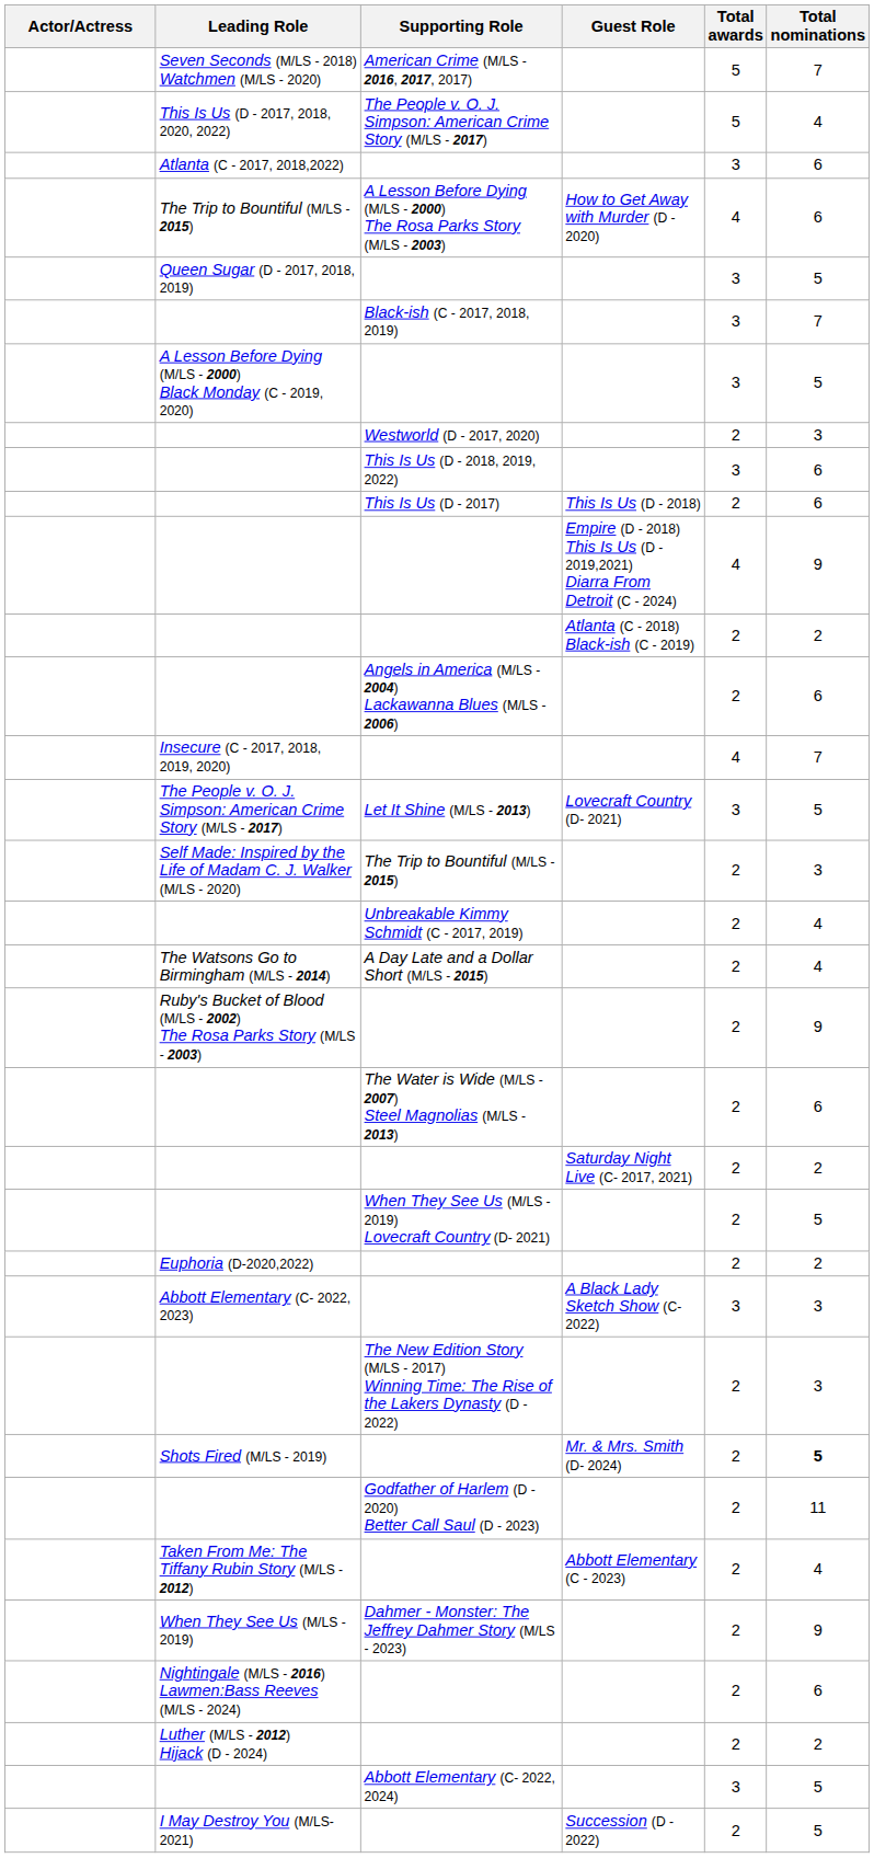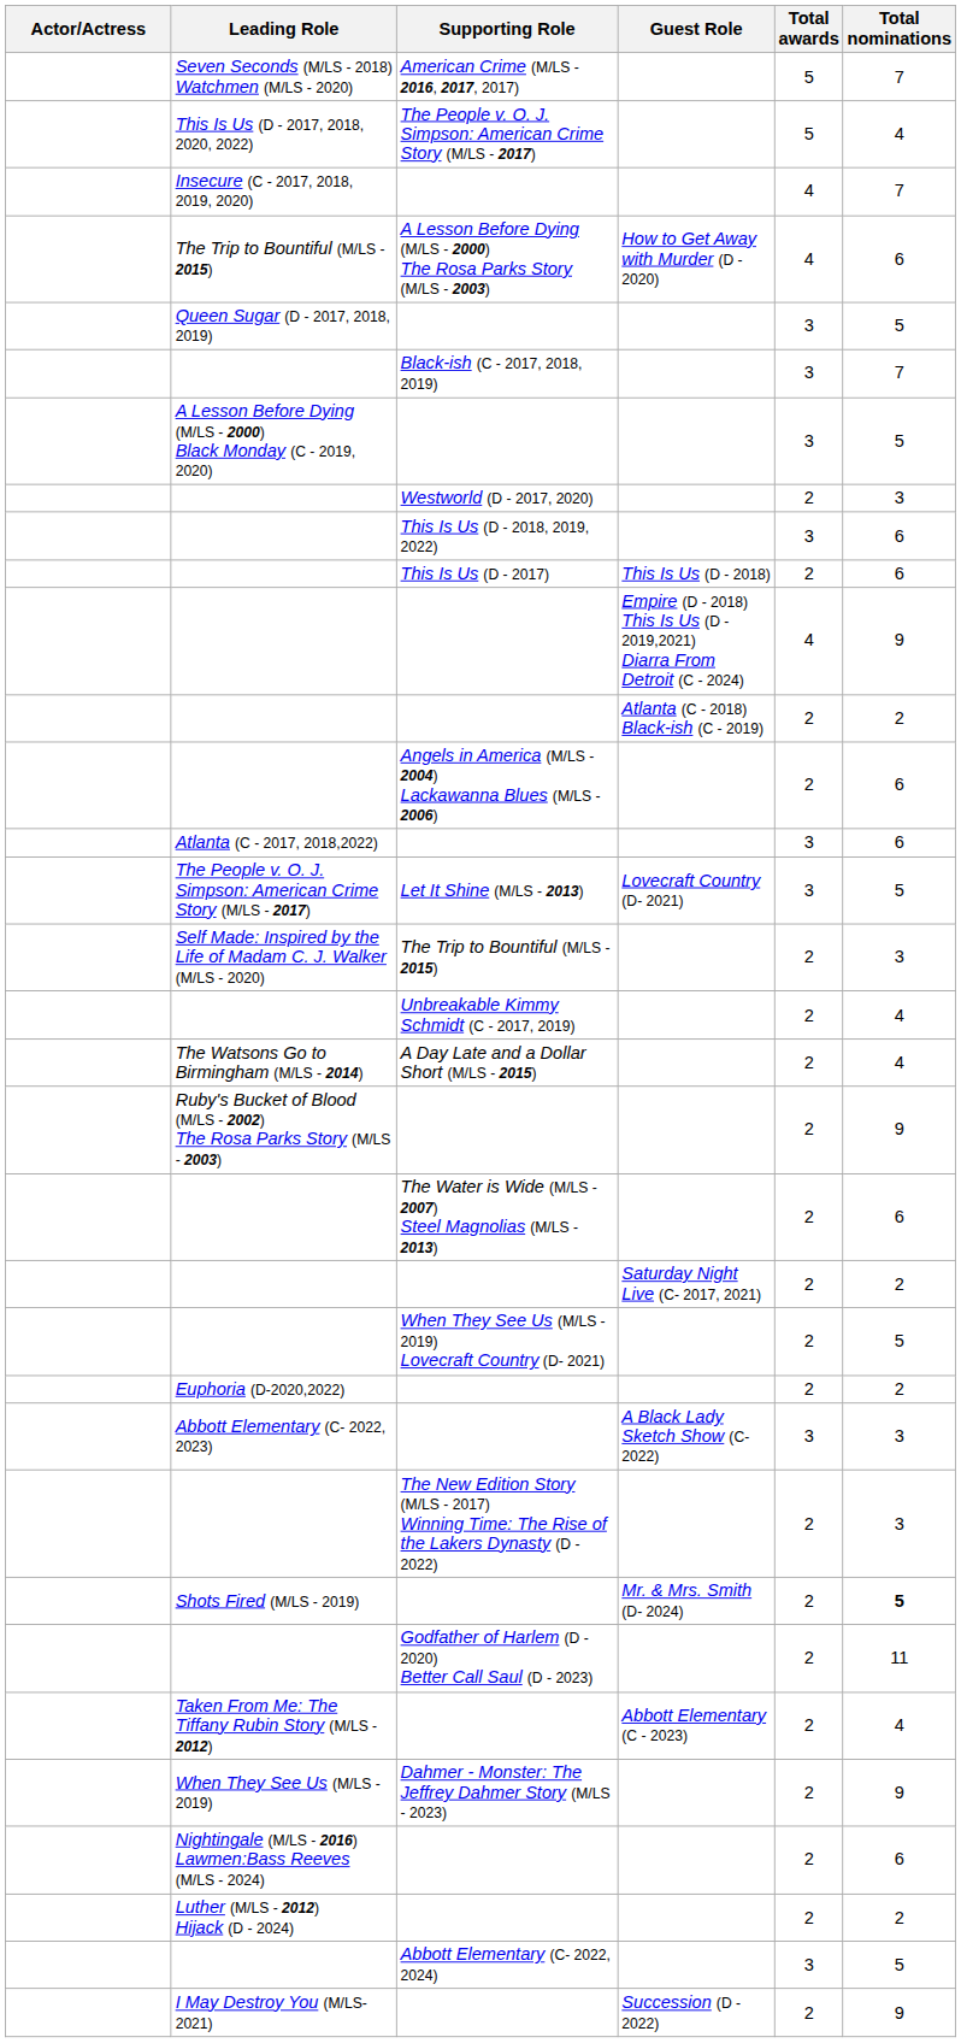 <table class="wikitable sortable" style="background:#fff;">
 <tr>
 <th style="width:20%;">Actor/Actress</th>
 <th style="width:30%;">Leading Role</th>
 <th style="width:30%;">Supporting Role</th>
 <th style="width:30%;">Guest Role</th>
 <th style="width:10%;">Total awards</th>
 <th style="width:10%;">Total nominations</th>
 </tr>
 <tr>
 <td></td>
 <td><em><a href='#'>Seven Seconds</a></em> <small>(M/LS - 2018)</small><br><em><a href='#'>Watchmen</a></em> <small>(M/LS - 2020)</small></td>
 <td><em><a href='#'>American Crime</a></em> <small>(M/LS - <strong><em>2016</em></strong>, <strong><em>2017</em></strong>, 2017)</small></td>
 <td></td>
 <td style="text-align:center;">5</td>
 <td style="text-align:center;">7</td>
 </tr>
 <tr>
 <td></td>
 <td><em><a href='#'>This Is Us</a></em> <small>(D - 2017, 2018, 2020, 2022)</small></td>
 <td><em><a href='#'>The People v. O. J. Simpson: American Crime Story</a></em> <small>(M/LS - <strong><em>2017</em></strong>)</small></td>
 <td></td>
 <td style="text-align:center;">5</td>
 <td style="text-align:center;">4</td>
 </tr>
 <tr>
 <td></td>
-<td><em><a href='#'>Atlanta</a></em> <small>(C - 2017, 2018,2022)</small></td>
+<td><em><a href='#'>Insecure</a></em> <small>(C - 2017, 2018, 2019, 2020)</small></td>
 <td></td>
 <td></td>
-<td style="text-align:center;">3</td>
-<td style="text-align:center;">6</td>
+<td style="text-align:center;">4</td>
+<td style="text-align:center;">7</td>
 </tr>
 <tr>
 <td></td>
 <td><em>The Trip to Bountiful</em> <small>(M/LS - <strong><em>2015</em></strong>)</small></td>
 <td><em><a href='#'>A Lesson Before Dying</a></em> <small>(M/LS - <strong><em>2000</em></strong>)</small><br><em><a href='#'>The Rosa Parks Story</a></em> <small>(M/LS - <strong><em>2003</em></strong>)</small></td>
 <td><em><a href='#'>How to Get Away with Murder</a></em> <small>(D - 2020)</small></td>
 <td style="text-align:center;">4</td>
 <td style="text-align:center;">6</td>
 </tr>
 <tr>
 <td></td>
 <td><em><a href='#'>Queen Sugar</a></em> <small>(D - 2017, 2018, 2019)</small></td>
 <td></td>
 <td></td>
 <td style="text-align:center;">3</td>
 <td style="text-align:center;">5</td>
 </tr>
 <tr>
 <td></td>
 <td></td>
 <td><em><a href='#'>Black-ish</a></em> <small>(C - 2017, 2018, 2019)</small></td>
 <td></td>
 <td style="text-align:center;">3</td>
 <td style="text-align:center;">7</td>
 </tr>
 <tr>
 <td></td>
 <td><em><a href='#'>A Lesson Before Dying</a></em> <small>(M/LS - <strong><em>2000</em></strong>)</small><br><em><a href='#'>Black Monday</a></em> <small>(C - 2019, 2020)</small></td>
 <td></td>
 <td></td>
 <td style="text-align:center;">3</td>
 <td style="text-align:center;">5</td>
 </tr>
 <tr>
 <td></td>
 <td></td>
 <td><em><a href='#'>Westworld</a></em> <small>(D - 2017, 2020)</small></td>
 <td></td>
 <td style="text-align:center;">2</td>
 <td style="text-align:center;">3</td>
 </tr>
 <tr>
 <td></td>
 <td></td>
 <td><em><a href='#'>This Is Us</a></em> <small>(D - 2018, 2019, 2022)</small></td>
 <td></td>
 <td style="text-align:center;">3</td>
 <td style="text-align:center;">6</td>
 </tr>
 <tr>
 <td></td>
 <td></td>
 <td><em><a href='#'>This Is Us</a></em> <small>(D - 2017)</small></td>
 <td><em><a href='#'>This Is Us</a></em> <small>(D - 2018)</small></td>
 <td style="text-align:center;">2</td>
 <td style="text-align:center;">6</td>
 </tr>
 <tr>
 <td></td>
 <td></td>
 <td></td>
 <td><em><a href='#'>Empire</a></em> <small>(D - 2018)</small><br><em><a href='#'>This Is Us</a></em> <small>(D - 2019,2021)</small><br><em><a href='#'>Diarra From Detroit</a></em> <small>(C - 2024)</small></td>
 <td style="text-align:center;">4</td>
 <td style="text-align:center;">9</td>
 </tr>
 <tr>
 <td></td>
 <td></td>
 <td></td>
 <td><em><a href='#'>Atlanta</a></em> <small>(C - 2018)</small><br><em><a href='#'>Black-ish</a></em> <small>(C - 2019)</small></td>
 <td style="text-align:center;">2</td>
 <td style="text-align:center;">2</td>
 </tr>
 <tr>
 <td></td>
 <td></td>
 <td><em><a href='#'>Angels in America</a></em> <small>(M/LS - <strong><em>2004</em></strong>)</small><br><em><a href='#'>Lackawanna Blues</a></em> <small>(M/LS - <strong><em>2006</em></strong>)</small></td>
 <td></td>
 <td style="text-align:center;">2</td>
 <td style="text-align:center;">6</td>
 </tr>
 <tr>
 <td></td>
-<td><em><a href='#'>Insecure</a></em> <small>(C - 2017, 2018, 2019, 2020)</small></td>
+<td><em><a href='#'>Atlanta</a></em> <small>(C - 2017, 2018,2022)</small></td>
 <td></td>
 <td></td>
-<td style="text-align:center;">4</td>
-<td style="text-align:center;">7</td>
+<td style="text-align:center;">3</td>
+<td style="text-align:center;">6</td>
 </tr>
 <tr>
 <td></td>
 <td><em><a href='#'>The People v. O. J. Simpson: American Crime Story</a></em> <small>(M/LS - <strong><em>2017</em></strong>)</small></td>
 <td><em><a href='#'> Let It Shine</a></em> <small>(M/LS - <strong><em>2013</em></strong>)</small></td>
 <td><em><a href='#'>Lovecraft Country</a></em> <small>(D- 2021)</small></td>
 <td style="text-align:center;">3</td>
 <td style="text-align:center;">5</td>
 </tr>
 <tr>
 <td></td>
 <td><em><a href='#'>Self Made: Inspired by the Life of Madam C. J. Walker</a></em> <small>(M/LS - 2020)</small></td>
 <td><em>The Trip to Bountiful</em> <small>(M/LS - <strong><em>2015</em></strong>)</small></td>
 <td></td>
 <td style="text-align:center;">2</td>
 <td style="text-align:center;">3</td>
 </tr>
 <tr>
 <td></td>
 <td></td>
 <td><em><a href='#'>Unbreakable Kimmy Schmidt</a></em> <small>(C - 2017, 2019)</small></td>
 <td></td>
 <td style="text-align:center;">2</td>
 <td style="text-align:center;">4</td>
 </tr>
 <tr>
 <td></td>
 <td><em>The Watsons Go to Birmingham</em> <small>(M/LS - <strong><em>2014</em></strong>)</small></td>
 <td><em>A Day Late and a Dollar Short</em> <small>(M/LS - <strong><em>2015</em></strong>)</small></td>
 <td></td>
 <td style="text-align:center;">2</td>
 <td style="text-align:center;">4</td>
 </tr>
 <tr>
 <td></td>
 <td><em>Ruby's Bucket of Blood</em> <small>(M/LS - <strong><em>2002</em></strong>)</small><br><em><a href='#'>The Rosa Parks Story</a></em> <small>(M/LS - <strong><em>2003</em></strong>)</small></td>
 <td></td>
 <td></td>
 <td style="text-align:center;">2</td>
 <td style="text-align:center;">9</td>
 </tr>
 <tr>
 <td></td>
 <td></td>
 <td><em>The Water is Wide</em> <small>(M/LS - <strong><em>2007</em></strong>)</small><br><em><a href='#'>Steel Magnolias</a></em> <small>(M/LS - <strong><em>2013</em></strong>)</small></td>
 <td></td>
 <td style="text-align:center;">2</td>
 <td style="text-align:center;">6</td>
 </tr>
 <tr>
 <td></td>
 <td></td>
 <td></td>
 <td><em><a href='#'>Saturday Night Live</a></em> <small> (C- 2017, 2021)</small></td>
 <td style="text-align:center;">2</td>
 <td style="text-align:center;">2</td>
 </tr>
 <tr>
 <td></td>
 <td></td>
 <td><em><a href='#'>When They See Us</a></em> <small>(M/LS - 2019)</small><br><em><a href='#'>Lovecraft Country</a></em><small> (D- 2021)</small></td>
 <td></td>
 <td style="text-align:center;">2</td>
 <td style="text-align:center;">5</td>
 </tr>
 <tr>
 <td></td>
 <td><em><a href='#'>Euphoria</a></em> <small>(D-2020,2022)</small></td>
 <td></td>
 <td></td>
 <td style="text-align:center;">2</td>
 <td style="text-align:center;">2</td>
 </tr>
 <tr>
 <td></td>
 <td><em><a href='#'>Abbott Elementary</a></em> <small>(C- 2022, 2023)</small></td>
 <td></td>
 <td><em><a href='#'>A Black Lady Sketch Show</a></em> <small>(C- 2022)</small></td>
 <td style="text-align:center;">3</td>
 <td style="text-align:center;">3</td>
 </tr>
 <tr>
 <td></td>
 <td></td>
 <td><em><a href='#'>The New Edition Story</a></em> <small>(M/LS - 2017)</small><br><em><a href='#'>Winning Time: The Rise of the Lakers Dynasty</a></em> <small>(D - 2022)</small></td>
 <td></td>
 <td style="text-align:center;">2</td>
 <td style="text-align:center;">3</td>
 </tr>
 <tr>
 <td></td>
 <td><em><a href='#'>Shots Fired</a></em> <small>(M/LS - 2019)</small></td>
 <td></td>
 <td><em><a href='#'> Mr. & Mrs. Smith</a></em> <small>(D- 2024)</small></td>
 <td style="text-align:center;">2</td>
 <td style="text-align:center;"><strong>5</strong></td>
 </tr>
 <tr>
 <td></td>
 <td></td>
 <td><em><a href='#'>Godfather of Harlem</a></em> <small>(D - 2020)</small><br><em><a href='#'>Better Call Saul</a></em> <small>(D - 2023)</small></td>
 <td></td>
 <td style="text-align:center;">2</td>
 <td style="text-align:center;">11</td>
 </tr>
 <tr>
 <td></td>
 <td><em><a href='#'>Taken From Me: The Tiffany Rubin Story</a></em> <small>(M/LS - <strong><em>2012</em></strong>)</small></td>
 <td></td>
 <td><em><a href='#'>Abbott Elementary</a></em> <small>(C - 2023)</small></td>
 <td style="text-align:center;">2</td>
 <td style="text-align:center;">4</td>
 </tr>
 <tr>
 <td></td>
 <td><em><a href='#'>When They See Us</a></em> <small>(M/LS - 2019)</small></td>
 <td><em><a href='#'>Dahmer - Monster: The Jeffrey Dahmer Story</a></em> <small>(M/LS - 2023)</small></td>
 <td></td>
 <td style="text-align:center;">2</td>
 <td style="text-align:center;">9</td>
 </tr>
 <tr>
 <td></td>
 <td><em><a href='#'>Nightingale</a></em> <small>(M/LS - <strong><em>2016</em></strong>)</small><br><em><a href='#'>Lawmen:Bass Reeves</a></em> <small>(M/LS - 2024)</small></td>
 <td></td>
 <td></td>
 <td style="text-align:center;">2</td>
 <td style="text-align:center;">6</td>
 </tr>
 <tr>
 <td></td>
 <td><em><a href='#'>Luther</a></em> <small>(M/LS - <strong><em>2012</em></strong>)</small><br><em><a href='#'>Hijack</a></em> <small>(D - 2024)</small></td>
 <td></td>
 <td></td>
 <td style="text-align:center;">2</td>
 <td style="text-align:center;">2</td>
 </tr>
 <tr>
 <td></td>
 <td></td>
 <td><em><a href='#'>Abbott Elementary</a></em> <small>(C- 2022, 2024)</small></td>
 <td></td>
 <td style="text-align:center;">3</td>
 <td style="text-align:center;">5</td>
 </tr>
 <tr>
 <td></td>
 <td><em><a href='#'>I May Destroy You</a></em> <small>(M/LS- 2021)</small></td>
 <td></td>
 <td><em><a href='#'>Succession</a></em> <small>(D - 2022)</small></td>
 <td style="text-align:center;">2</td>
-<td style="text-align:center;">5</td>
+<td style="text-align:center;">9</td>
 </tr>
 </table>
